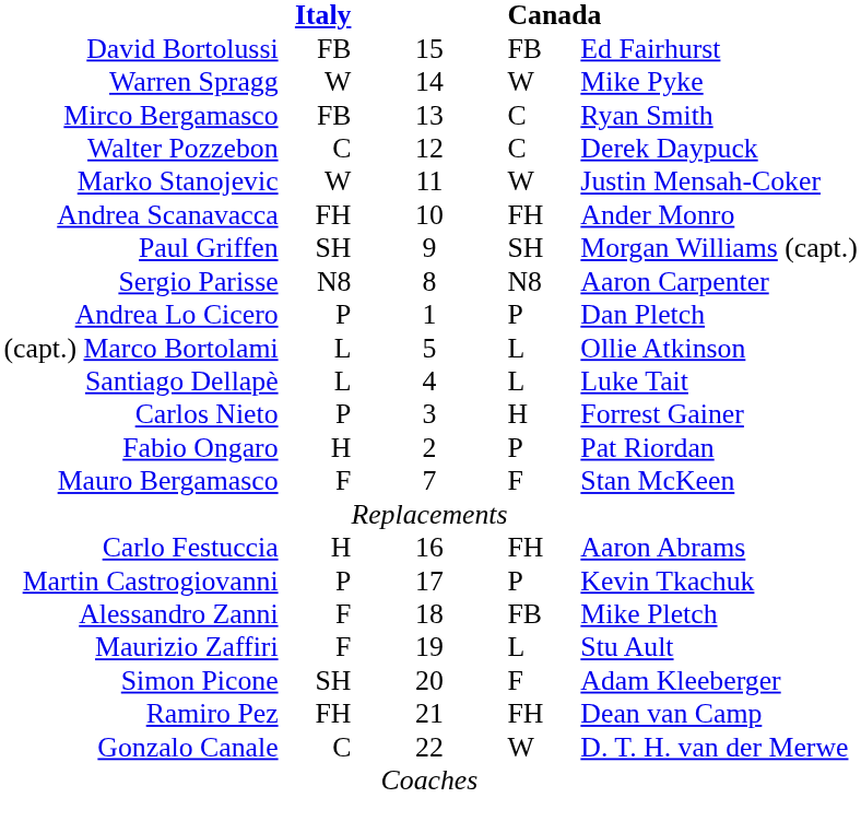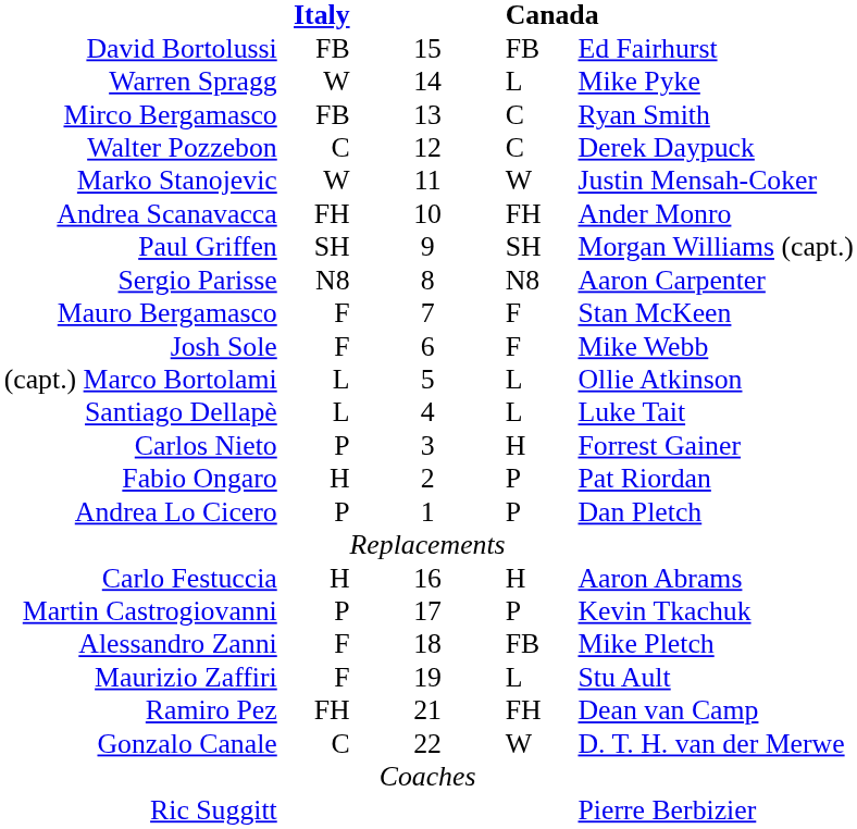 <table width="100%" style="font-size: 90%; " cellspacing="0" cellpadding="0" align=center>
 <tr>
 <td width=41%; text-align=right></td>
 <td width=3%; text-align:right></td>
 <td width=4%; text-align:center></td>
 <td width=3%; text-align:left></td>
 <td width=49%; text-align:left></td>
 </tr>
 <tr>
 <td colspan=2; align=right><strong><a href='#'>Italy</a></strong></td>
 <td></td>
 <td colspan=2;><strong>Canada</strong></td>
 </tr>
 <tr>
 <td align=right><a href='#'>David Bortolussi</a></td>
 <td align=right>FB</td>
 <td align=center>15</td>
 <td>FB</td>
 <td><a href='#'>Ed Fairhurst</a></td>
 </tr>
 <tr>
 <td align=right><a href='#'>Warren Spragg</a></td>
 <td align=right>W</td>
 <td align=center>14</td>
-<td>W</td>
+<td>L</td>
 <td><a href='#'>Mike Pyke</a></td>
 </tr>
 <tr>
 <td align=right><a href='#'>Mirco Bergamasco</a></td>
 <td align=right>FB</td>
 <td align=center>13</td>
 <td>C</td>
 <td><a href='#'>Ryan Smith</a></td>
 </tr>
 <tr>
 <td align=right><a href='#'>Walter Pozzebon</a></td>
 <td align=right>C</td>
 <td align=center>12</td>
 <td>C</td>
 <td><a href='#'>Derek Daypuck</a></td>
 </tr>
 <tr>
 <td align=right> <a href='#'>Marko Stanojevic</a></td>
 <td align=right>W</td>
 <td align=center>11</td>
 <td>W</td>
 <td><a href='#'>Justin Mensah-Coker</a></td>
 </tr>
 <tr>
 <td align=right><a href='#'>Andrea Scanavacca</a></td>
 <td align=right>FH</td>
 <td align=center>10</td>
 <td>FH</td>
 <td><a href='#'>Ander Monro</a></td>
 </tr>
 <tr>
 <td align=right><a href='#'>Paul Griffen</a></td>
 <td align=right>SH</td>
 <td align=center>9</td>
 <td>SH</td>
 <td><a href='#'>Morgan Williams</a> (capt.)</td>
 </tr>
 <tr>
 <td align=right><a href='#'>Sergio Parisse</a></td>
 <td align=right>N8</td>
 <td align=center>8</td>
 <td>N8</td>
 <td><a href='#'>Aaron Carpenter</a></td>
 </tr>
 <tr>
-<td align=right><a href='#'>Andrea Lo Cicero</a></td>
-<td align=right>P</td>
-<td align=center>1</td>
-<td>P</td>
-<td><a href='#'>Dan Pletch</a></td>
+<td align=right><a href='#'>Mauro Bergamasco</a></td>
+<td align=right>F</td>
+<td align=center>7</td>
+<td>F</td>
+<td><a href='#'>Stan McKeen</a></td>
+</tr>
+<tr>
+<td align=right><a href='#'>Josh Sole</a></td>
+<td align=right>F</td>
+<td align=center>6</td>
+<td>F</td>
+<td><a href='#'>Mike Webb</a></td>
 </tr>
 <tr>
 <td align=right>(capt.) <a href='#'>Marco Bortolami</a></td>
 <td align=right>L</td>
 <td align=center>5</td>
 <td>L</td>
 <td><a href='#'>Ollie Atkinson</a></td>
 </tr>
 <tr>
 <td align=right><a href='#'>Santiago Dellapè</a></td>
 <td align=right>L</td>
 <td align=center>4</td>
 <td>L</td>
 <td><a href='#'>Luke Tait</a></td>
 </tr>
 <tr>
 <td align=right><a href='#'>Carlos Nieto</a></td>
 <td align=right>P</td>
 <td align=center>3</td>
 <td>H</td>
 <td><a href='#'>Forrest Gainer</a> </td>
 </tr>
 <tr>
 <td align=right><a href='#'>Fabio Ongaro</a></td>
 <td align=right>H</td>
 <td align=center>2</td>
 <td>P</td>
 <td><a href='#'>Pat Riordan</a></td>
 </tr>
 <tr>
-<td align=right><a href='#'>Mauro Bergamasco</a></td>
-<td align=right>F</td>
-<td align=center>7</td>
-<td>F</td>
-<td><a href='#'>Stan McKeen</a></td>
+<td align=right><a href='#'>Andrea Lo Cicero</a></td>
+<td align=right>P</td>
+<td align=center>1</td>
+<td>P</td>
+<td><a href='#'>Dan Pletch</a></td>
 </tr>
 <tr>
 <td></td>
 <td></td>
 <td align=center><em>Replacements</em></td>
 <td></td>
 <td></td>
 </tr>
 <tr>
 <td align=right>  <a href='#'>Carlo Festuccia</a></td>
 <td align=right>H</td>
 <td align=center>16</td>
-<td>FH</td>
+<td>H</td>
 <td><a href='#'>Aaron Abrams</a> </td>
 </tr>
 <tr>
 <td align=right> <a href='#'>Martin Castrogiovanni</a></td>
 <td align=right>P</td>
 <td align=center>17</td>
 <td>P</td>
 <td><a href='#'>Kevin Tkachuk</a> </td>
 </tr>
 <tr>
 <td align=right> <a href='#'>Alessandro Zanni</a></td>
 <td align=right>F</td>
 <td align=center>18</td>
 <td>FB</td>
 <td><a href='#'>Mike Pletch</a> </td>
 </tr>
 <tr>
 <td align=right> <a href='#'>Maurizio Zaffiri</a></td>
 <td align=right>F</td>
 <td align=center>19</td>
 <td>L</td>
 <td><a href='#'>Stu Ault</a> </td>
 </tr>
 <tr>
-<td align=right> <a href='#'>Simon Picone</a></td>
-<td align=right>SH</td>
-<td align=center>20</td>
-<td>F</td>
-<td><a href='#'>Adam Kleeberger</a> </td>
-</tr>
-<tr>
 <td align=right><a href='#'>Ramiro Pez</a></td>
 <td align=right>FH</td>
 <td align=center>21</td>
 <td>FH</td>
 <td><a href='#'>Dean van Camp</a> </td>
 </tr>
 <tr>
 <td align=right> <a href='#'>Gonzalo Canale</a></td>
 <td align=right>C</td>
 <td align=center>22</td>
 <td>W</td>
 <td><a href='#'>D. T. H. van der Merwe</a> </td>
 </tr>
 <tr>
 <td></td>
 <td></td>
 <td align=center><em>Coaches</em></td>
 <td></td>
 <td></td>
 </tr>
+<tr>
+<td align=right> <a href='#'>Ric Suggitt</a></td>
+<td></td>
+<td></td>
+<td></td>
+<td><a href='#'>Pierre Berbizier</a> </td>
+</tr>
 </table>
